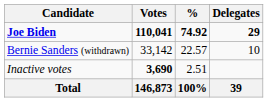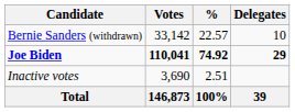 <table class="wikitable sortable" style="text-align:right;">
 <tr>
 <th>Candidate</th>
 <th>Votes</th>
 <th>%</th>
 <th>Delegates</th>
 </tr>
 <tr>
+<td style="text-align:left;" data-sort-value="Sanders, Bernie"><a href='#'>Bernie Sanders</a> <small>(withdrawn)</small></td>
+<td>33,142</td>
+<td>22.57</td>
+<td>10</td>
+</tr>
+<tr>
 <td style="text-align:left;" data-sort-value="Biden, Joe"><strong><a href='#'>Joe Biden</a></strong></td>
 <td><strong>110,041</strong></td>
 <td><strong>74.92</strong></td>
 <td><strong>29</strong></td>
 </tr>
 <tr>
-<td style="text-align:left;" data-sort-value="Sanders, Bernie"><a href='#'>Bernie Sanders</a> <small>(withdrawn)</small></td>
-<td>33,142</td>
-<td>22.57</td>
-<td>10</td>
-</tr>
-<tr>
 <td style="text-align:left;" data-sort-value="ZZ"><em>Inactive votes</em></td>
-<td><strong>3,690</strong></td>
+<td>3,690</td>
 <td>2.51</td>
 <td></td>
 </tr>
 <tr>
 <th>Total</th>
 <th>146,873</th>
 <th>100%</th>
 <th>39</th>
 </tr>
 </table>
